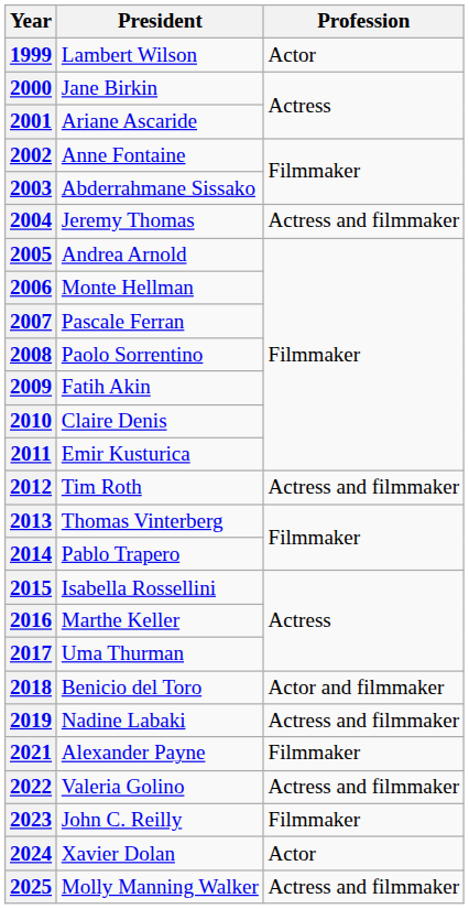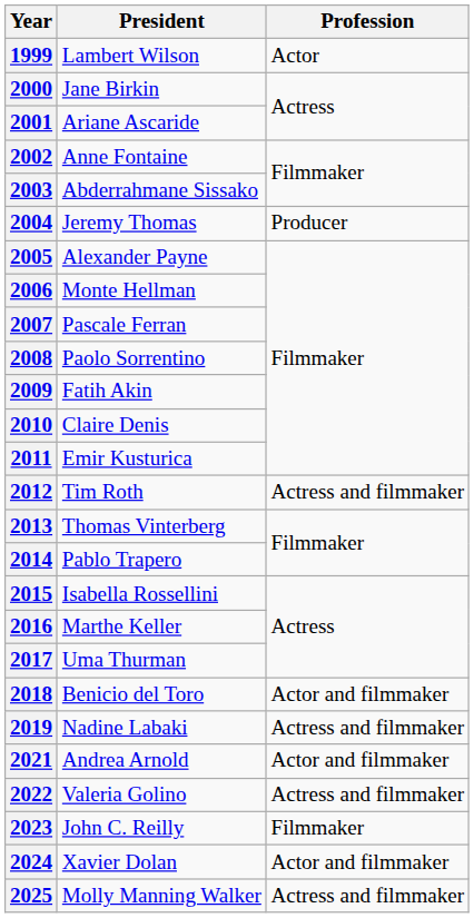 <table class="wikitable">
 <tr>
 <th>Year</th>
 <th>President</th>
 <th>Profession</th>
 </tr>
 <tr>
 <th><a href='#'>1999</a></th>
 <td> <a href='#'>Lambert Wilson</a></td>
 <td>Actor</td>
 </tr>
 <tr>
 <th><a href='#'>2000</a></th>
 <td> <a href='#'>Jane Birkin</a></td>
 <td rowspan="2">Actress</td>
 </tr>
 <tr>
 <th><a href='#'>2001</a></th>
 <td> <a href='#'>Ariane Ascaride</a></td>
 </tr>
 <tr>
 <th><a href='#'>2002</a></th>
 <td> <a href='#'>Anne Fontaine</a></td>
 <td rowspan="2">Filmmaker</td>
 </tr>
 <tr>
 <th><a href='#'>2003</a></th>
 <td> <a href='#'>Abderrahmane Sissako</a></td>
 </tr>
 <tr>
 <th><a href='#'>2004</a></th>
 <td> <a href='#'>Jeremy Thomas</a></td>
-<td>Actress and filmmaker</td>
+<td>Producer</td>
 </tr>
 <tr>
 <th><a href='#'>2005</a></th>
-<td> <a href='#'>Andrea Arnold</a></td>
+<td> <a href='#'>Alexander Payne</a></td>
 <td rowspan="7">Filmmaker</td>
 </tr>
 <tr>
 <th><a href='#'>2006</a></th>
 <td> <a href='#'>Monte Hellman</a></td>
 </tr>
 <tr>
 <th><a href='#'>2007</a></th>
 <td> <a href='#'>Pascale Ferran</a></td>
 </tr>
 <tr>
 <th><a href='#'>2008</a></th>
 <td> <a href='#'>Paolo Sorrentino</a></td>
 </tr>
 <tr>
 <th><a href='#'>2009</a></th>
 <td> <a href='#'>Fatih Akin</a></td>
 </tr>
 <tr>
 <th><a href='#'>2010</a></th>
 <td> <a href='#'>Claire Denis</a></td>
 </tr>
 <tr>
 <th><a href='#'>2011</a></th>
 <td> <a href='#'>Emir Kusturica</a></td>
 </tr>
 <tr>
 <th><a href='#'>2012</a></th>
 <td> <a href='#'>Tim Roth</a></td>
 <td>Actress and filmmaker</td>
 </tr>
 <tr>
 <th><a href='#'>2013</a></th>
 <td> <a href='#'>Thomas Vinterberg</a></td>
 <td rowspan="2">Filmmaker</td>
 </tr>
 <tr>
 <th><a href='#'>2014</a></th>
 <td> <a href='#'>Pablo Trapero</a></td>
 </tr>
 <tr>
 <th><a href='#'>2015</a></th>
 <td> <a href='#'>Isabella Rossellini</a></td>
 <td rowspan="3">Actress</td>
 </tr>
 <tr>
 <th><a href='#'>2016</a></th>
 <td> <a href='#'>Marthe Keller</a></td>
 </tr>
 <tr>
 <th><a href='#'>2017</a></th>
 <td> <a href='#'>Uma Thurman</a></td>
 </tr>
 <tr>
 <th><a href='#'>2018</a></th>
 <td> <a href='#'>Benicio del Toro</a></td>
 <td>Actor and filmmaker</td>
 </tr>
 <tr>
 <th><a href='#'>2019</a></th>
 <td> <a href='#'>Nadine Labaki</a></td>
 <td>Actress and filmmaker</td>
 </tr>
 <tr>
 <th><a href='#'>2021</a></th>
-<td> <a href='#'>Alexander Payne</a></td>
-<td>Filmmaker</td>
+<td> <a href='#'>Andrea Arnold</a></td>
+<td>Actor and filmmaker</td>
 </tr>
 <tr>
 <th><a href='#'>2022</a></th>
 <td> <a href='#'>Valeria Golino</a></td>
 <td>Actress and filmmaker</td>
 </tr>
 <tr>
 <th><a href='#'>2023</a></th>
 <td> <a href='#'>John C. Reilly</a></td>
 <td>Filmmaker</td>
 </tr>
 <tr>
 <th><a href='#'>2024</a></th>
 <td> <a href='#'>Xavier Dolan</a></td>
-<td>Actor</td>
+<td>Actor and filmmaker</td>
 </tr>
 <tr>
 <th><a href='#'>2025</a></th>
 <td> <a href='#'>Molly Manning Walker</a></td>
 <td>Actress and filmmaker</td>
 </tr>
 </table>
